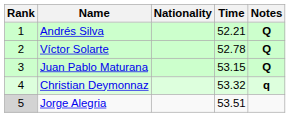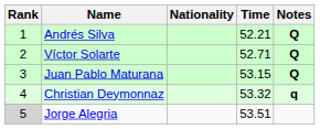 <table class="wikitable sortable" style="text-align:center">
 <tr>
 <th>Rank</th>
 <th>Name</th>
 <th>Nationality</th>
 <th>Time</th>
 <th>Notes</th>
 </tr>
 <tr bgcolor=ccffcc>
 <td align=center>1</td>
 <td align=left><a href='#'>Andrés Silva</a></td>
 <td align=left></td>
 <td>52.21</td>
 <td><strong>Q</strong></td>
 </tr>
 <tr bgcolor=ccffcc>
 <td align=center>2</td>
 <td align=left><a href='#'>Víctor Solarte</a></td>
 <td align=left></td>
-<td>52.78</td>
+<td>52.71</td>
 <td><strong>Q</strong></td>
 </tr>
 <tr bgcolor=ccffcc>
 <td align=center>3</td>
 <td align=left><a href='#'>Juan Pablo Maturana</a></td>
 <td align=left></td>
 <td>53.15</td>
 <td><strong>Q</strong></td>
 </tr>
 <tr bgcolor=ddffdd>
 <td align=center>4</td>
 <td align=left><a href='#'>Christian Deymonnaz</a></td>
 <td align=left></td>
 <td>53.32</td>
 <td><strong>q</strong></td>
 </tr>
 <tr>
 <td align=center style="background: lightgrey;">5</td>
 <td align=left><a href='#'>Jorge Alegria</a></td>
 <td align=left></td>
 <td>53.51</td>
 <td></td>
 </tr>
 </table>
